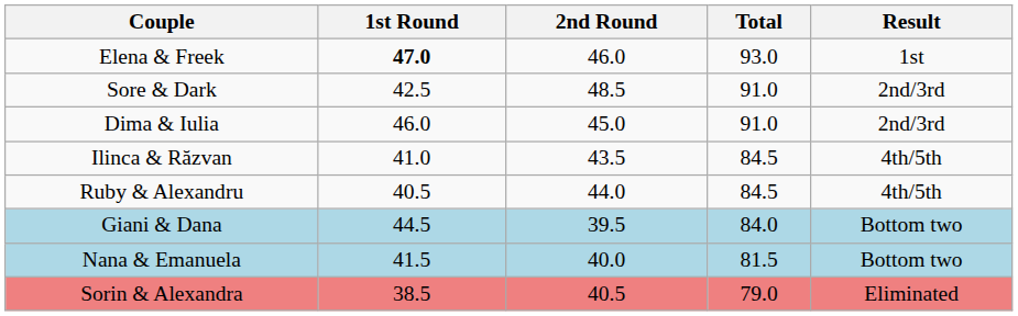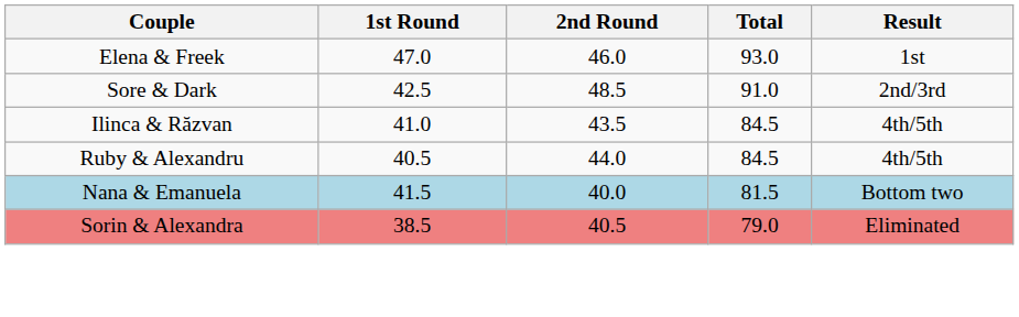 <table class="wikitable" style="text-align: center; width:85%;">
 <tr>
 <th>Couple</th>
 <th>1st Round</th>
 <th>2nd Round</th>
 <th>Total</th>
 <th>Result</th>
 </tr>
 <tr>
 <td>Elena & Freek</td>
-<td><strong>47.0</strong></td>
+<td>47.0</td>
 <td>46.0</td>
 <td>93.0</td>
 <td>1st</td>
 </tr>
 <tr>
 <td>Sore & Dark</td>
 <td>42.5</td>
 <td>48.5</td>
-<td>91.0</td>
-<td>2nd/3rd</td>
-</tr>
-<tr>
-<td>Dima & Iulia</td>
-<td>46.0</td>
-<td>45.0</td>
 <td>91.0</td>
 <td>2nd/3rd</td>
 </tr>
 <tr>
 <td>Ilinca & Răzvan</td>
 <td>41.0</td>
 <td>43.5</td>
 <td>84.5</td>
 <td>4th/5th</td>
 </tr>
 <tr>
 <td>Ruby & Alexandru</td>
 <td>40.5</td>
 <td>44.0</td>
 <td>84.5</td>
 <td>4th/5th</td>
 </tr>
 <tr bgcolor=lightblue>
-<td>Giani & Dana</td>
-<td>44.5</td>
-<td>39.5</td>
-<td>84.0</td>
-<td>Bottom two</td>
-</tr>
-<tr bgcolor=lightblue>
 <td>Nana & Emanuela</td>
 <td>41.5</td>
 <td>40.0</td>
 <td>81.5</td>
 <td>Bottom two</td>
 </tr>
 <tr bgcolor=#EF8080>
 <td>Sorin & Alexandra</td>
 <td>38.5</td>
 <td>40.5</td>
 <td>79.0</td>
 <td>Eliminated</td>
 </tr>
 </table>
